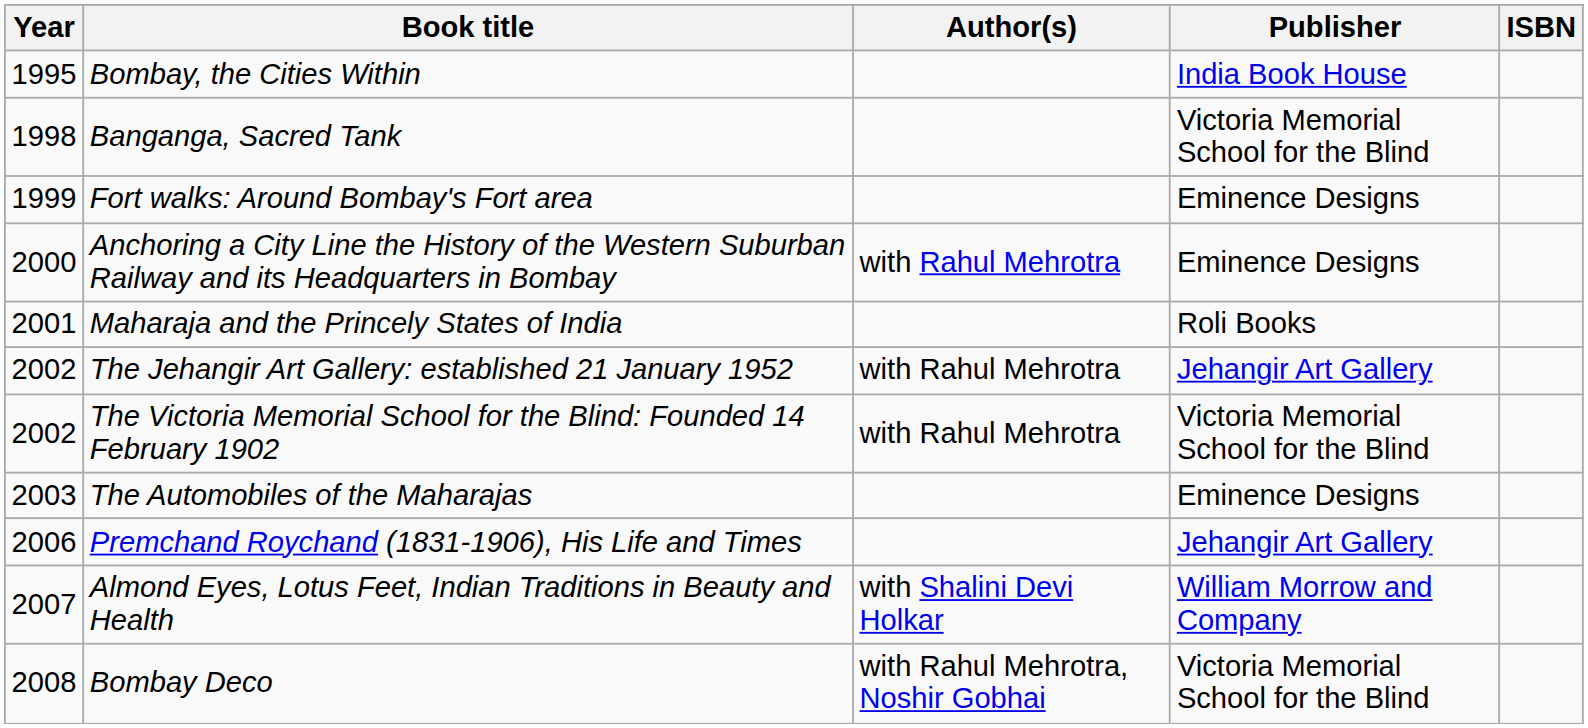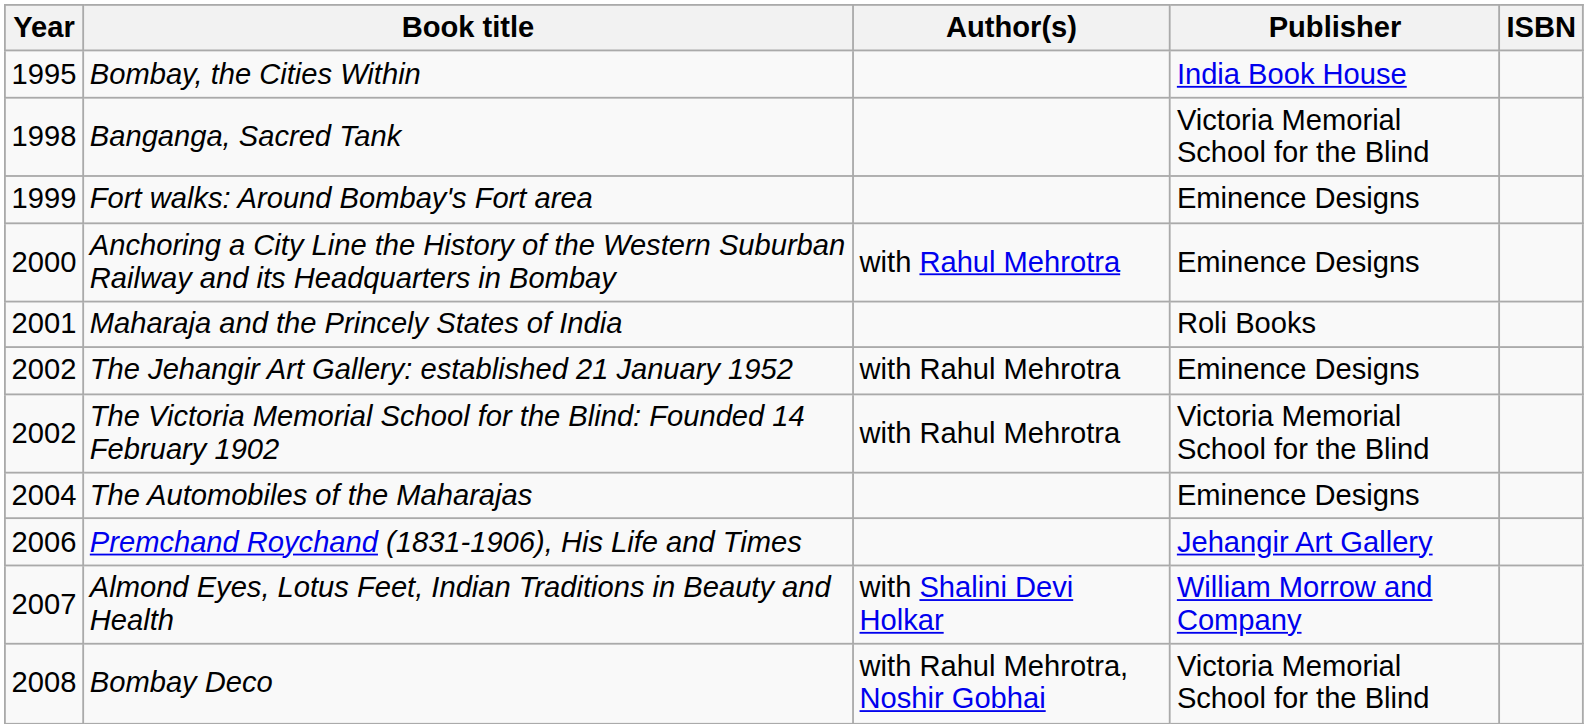 <table class="wikitable sortable">
 <tr>
 <th>Year</th>
 <th>Book title</th>
 <th>Author(s)</th>
 <th>Publisher</th>
 <th>ISBN</th>
 </tr>
 <tr>
 <td>1995</td>
 <td><em>Bombay, the Cities Within</em></td>
 <td></td>
 <td><a href='#'>India Book House</a></td>
 <td></td>
 </tr>
 <tr>
 <td>1998</td>
 <td><em>Banganga, Sacred Tank</em></td>
 <td></td>
 <td>Victoria Memorial School for the Blind</td>
 <td></td>
 </tr>
 <tr>
 <td>1999</td>
 <td><em>Fort walks: Around Bombay's Fort area</em></td>
 <td></td>
 <td>Eminence Designs</td>
 <td></td>
 </tr>
 <tr>
 <td>2000</td>
 <td><em>Anchoring a City Line the History of the Western Suburban Railway and its Headquarters in Bombay</em></td>
 <td>with <a href='#'>Rahul Mehrotra</a></td>
 <td>Eminence Designs</td>
 <td></td>
 </tr>
 <tr>
 <td>2001</td>
 <td><em>Maharaja and the Princely States of India</em></td>
 <td></td>
 <td>Roli Books</td>
 <td></td>
 </tr>
 <tr>
 <td>2002</td>
 <td><em>The Jehangir Art Gallery: established 21 January 1952</em></td>
 <td>with Rahul Mehrotra</td>
-<td><a href='#'>Jehangir Art Gallery</a></td>
+<td>Eminence Designs</td>
 <td></td>
 </tr>
 <tr>
 <td>2002</td>
 <td><em>The Victoria Memorial School for the Blind: Founded 14 February 1902</em></td>
 <td>with Rahul Mehrotra</td>
 <td>Victoria Memorial School for the Blind</td>
 <td></td>
 </tr>
 <tr>
-<td>2003</td>
+<td>2004</td>
 <td><em>The Automobiles of the Maharajas</em></td>
 <td></td>
 <td>Eminence Designs</td>
 <td></td>
 </tr>
 <tr>
 <td>2006</td>
 <td><em><a href='#'>Premchand Roychand</a> (1831-1906), His Life and Times</em></td>
 <td></td>
 <td><a href='#'>Jehangir Art Gallery</a></td>
 <td></td>
 </tr>
 <tr>
 <td>2007</td>
 <td><em>Almond Eyes, Lotus Feet, Indian Traditions in Beauty and Health</em></td>
 <td>with <a href='#'>Shalini Devi Holkar</a></td>
 <td><a href='#'>William Morrow and Company</a></td>
 <td></td>
 </tr>
 <tr>
 <td>2008</td>
 <td><em>Bombay Deco</em></td>
 <td>with Rahul Mehrotra, <a href='#'>Noshir Gobhai</a></td>
 <td>Victoria Memorial School for the Blind</td>
 <td></td>
 </tr>
 </table>
